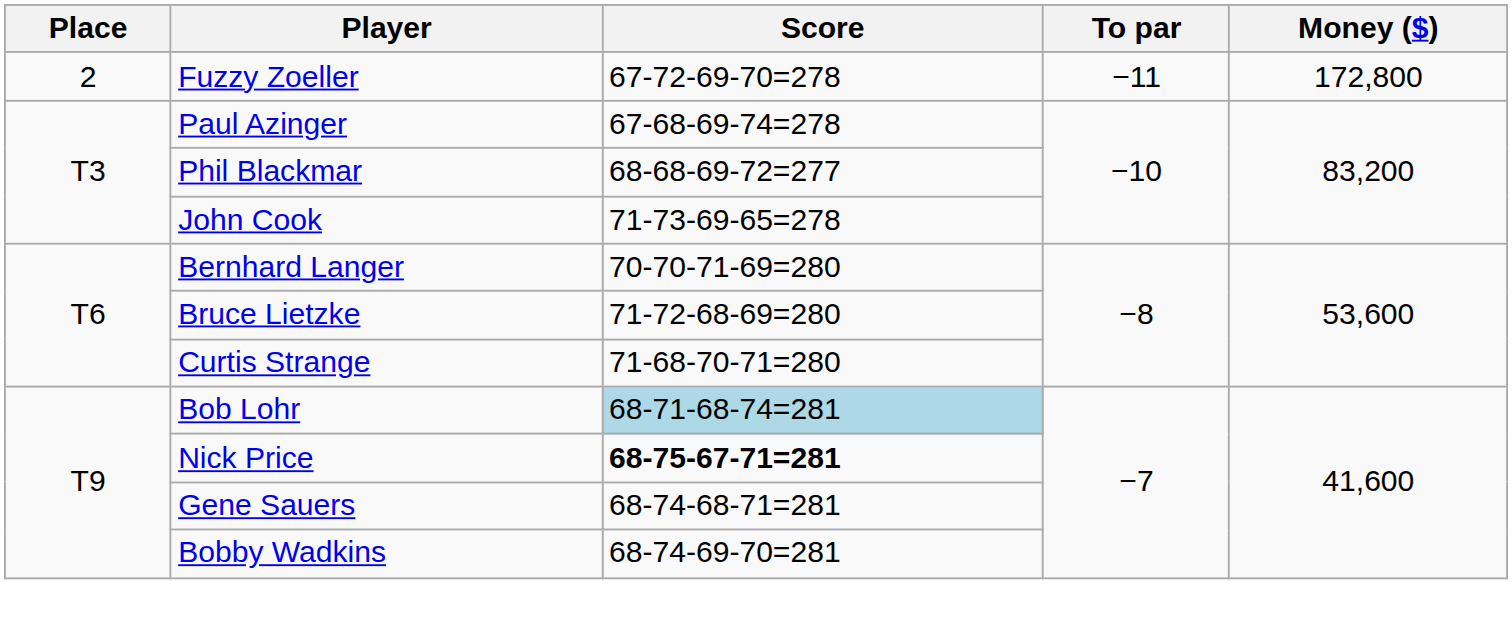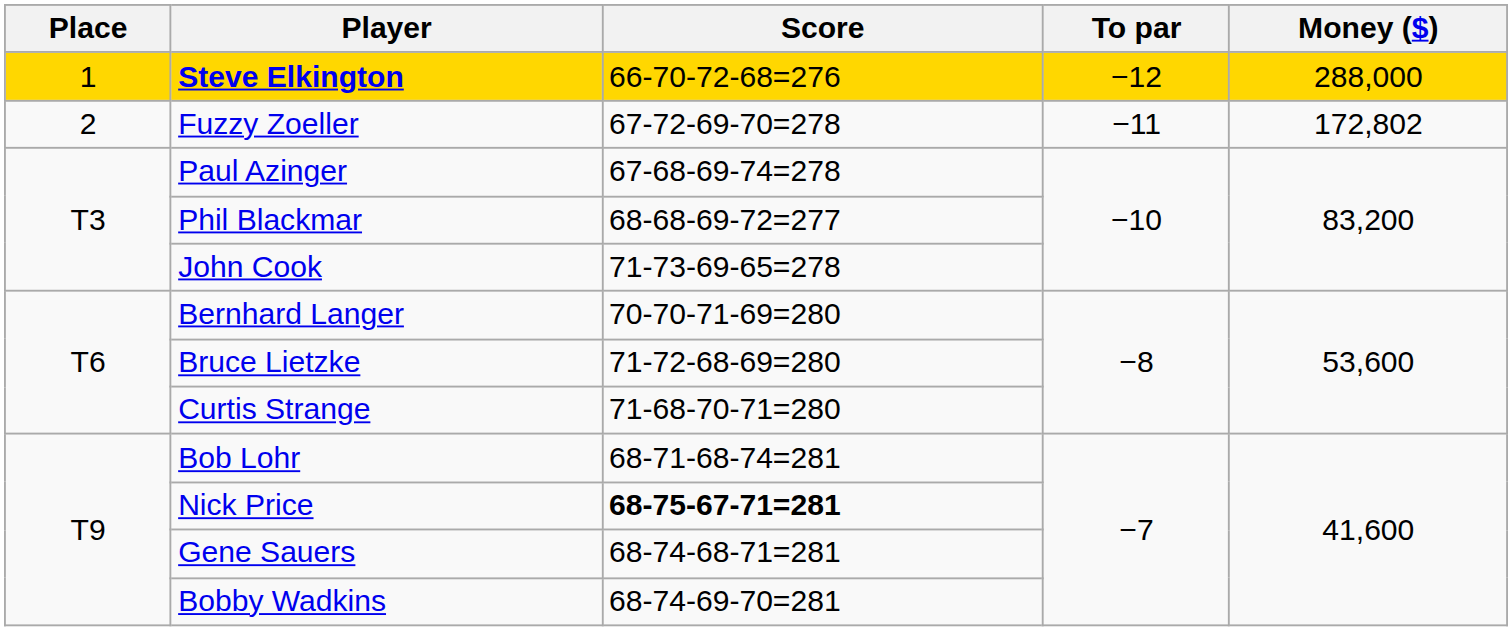 <table class="wikitable" style="width:50em;margin-bottom:0;">
 <tr>
 <th>Place</th>
 <th>Player</th>
 <th>Score</th>
 <th>To par</th>
 <th>Money (<a href='#'>$</a>)</th>
 </tr>
+<tr style="background:gold">
+<td align=center>1</td>
+<td> <strong><a href='#'>Steve Elkington</a></strong></td>
+<td>66-70-72-68=276</td>
+<td align=center>−12</td>
+<td align=center>288,000</td>
+</tr>
 <tr>
 <td align=center>2</td>
 <td> <a href='#'>Fuzzy Zoeller</a></td>
 <td>67-72-69-70=278</td>
 <td align=center>−11</td>
-<td align=center>172,800</td>
+<td align=center>172,802</td>
 </tr>
 <tr>
 <td rowspan=3 align=center>T3</td>
 <td> <a href='#'>Paul Azinger</a></td>
 <td>67-68-69-74=278</td>
 <td rowspan=3 align=center>−10</td>
 <td rowspan=3 align=center>83,200</td>
 </tr>
 <tr>
 <td> <a href='#'>Phil Blackmar</a></td>
 <td>68-68-69-72=277</td>
 </tr>
 <tr>
 <td> <a href='#'>John Cook</a></td>
 <td>71-73-69-65=278</td>
 </tr>
 <tr>
 <td rowspan=3 align=center>T6</td>
 <td> <a href='#'>Bernhard Langer</a></td>
 <td>70-70-71-69=280</td>
 <td rowspan=3 align=center>−8</td>
 <td rowspan=3 align=center>53,600</td>
 </tr>
 <tr>
 <td> <a href='#'>Bruce Lietzke</a></td>
 <td>71-72-68-69=280</td>
 </tr>
 <tr>
 <td> <a href='#'>Curtis Strange</a></td>
 <td>71-68-70-71=280</td>
 </tr>
 <tr>
 <td rowspan=4 align=center>T9</td>
 <td> <a href='#'>Bob Lohr</a></td>
-<td style="background: lightblue;">68-71-68-74=281</td>
+<td>68-71-68-74=281</td>
 <td rowspan=4 align=center>−7</td>
 <td rowspan=4 align=center>41,600</td>
 </tr>
 <tr>
 <td> <a href='#'>Nick Price</a></td>
 <td><strong>68-75-67-71=281</strong></td>
 </tr>
 <tr>
 <td> <a href='#'>Gene Sauers</a></td>
 <td>68-74-68-71=281</td>
 </tr>
 <tr>
 <td> <a href='#'>Bobby Wadkins</a></td>
 <td>68-74-69-70=281</td>
 </tr>
 </table>
